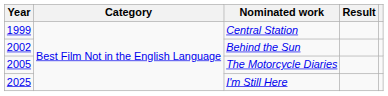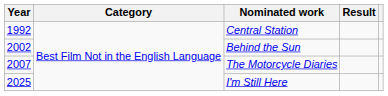 <table class="wikitable sortable">
 <tr>
 <th>Year</th>
 <th>Category</th>
 <th>Nominated work</th>
 <th>Result</th>
 <th class="unsortable"></th>
 </tr>
 <tr>
-<td><a href='#'>1999</a></td>
+<td><a href='#'>1992</a></td>
 <td rowspan="4"><a href='#'>Best Film Not in the English Language</a></td>
 <td><em><a href='#'>Central Station</a></em></td>
 <td></td>
 <td></td>
 </tr>
 <tr>
 <td><a href='#'>2002</a></td>
 <td><em><a href='#'>Behind the Sun</a></em></td>
 <td></td>
 <td></td>
 </tr>
 <tr>
-<td><a href='#'>2005</a></td>
+<td><a href='#'>2007</a></td>
 <td><em><a href='#'>The Motorcycle Diaries</a></em></td>
 <td></td>
 <td></td>
 </tr>
 <tr>
 <td><a href='#'>2025</a></td>
 <td><em><a href='#'>I'm Still Here</a></em></td>
 <td></td>
 <td></td>
 </tr>
 </table>
